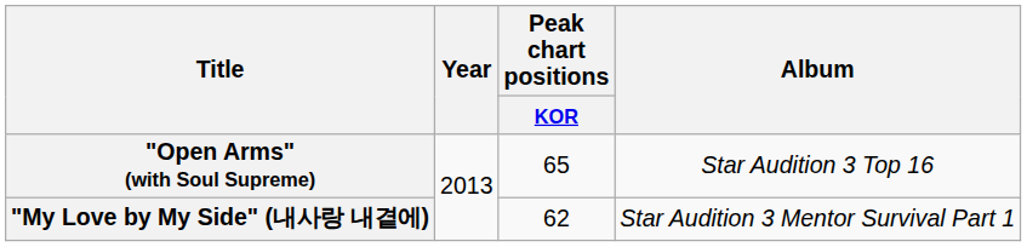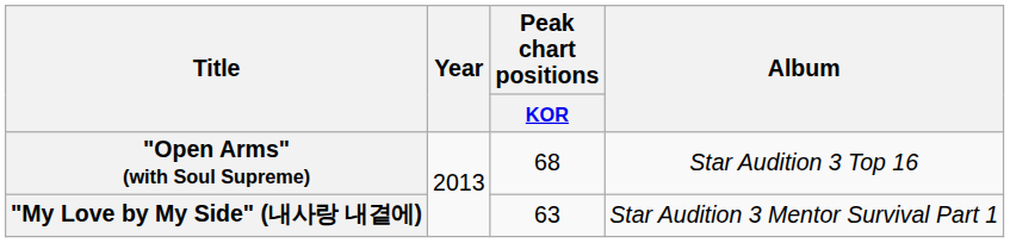 <table class="wikitable plainrowheaders" style="text-align:center;">
 <tr>
 <th scope="col" rowspan="2">Title</th>
 <th scope="col" rowspan="2">Year</th>
 <th scope="col" colspan="1" style="width:3em;">Peak chart positions</th>
 <th scope="col" rowspan="2">Album</th>
 </tr>
 <tr>
 <th><small><a href='#'>KOR</a></small><br></th>
 </tr>
 <tr>
 <th scope="row">"Open Arms"<br><small>(with Soul Supreme)</small></th>
 <td rowspan="2">2013</td>
-<td>65</td>
+<td>68</td>
 <td><em>Star Audition 3 Top 16</em></td>
 </tr>
 <tr>
 <th scope="row">"My Love by My Side" (내사랑 내곁에)</th>
-<td>62</td>
+<td>63</td>
 <td><em>Star Audition 3 Mentor Survival Part 1</em></td>
 </tr>
 </table>
